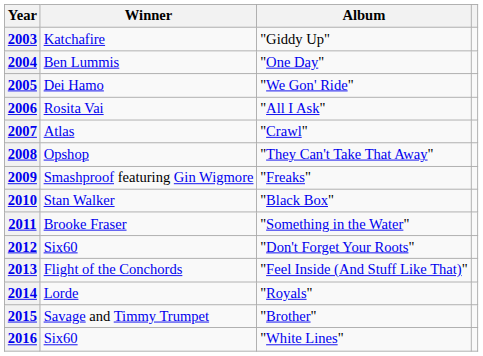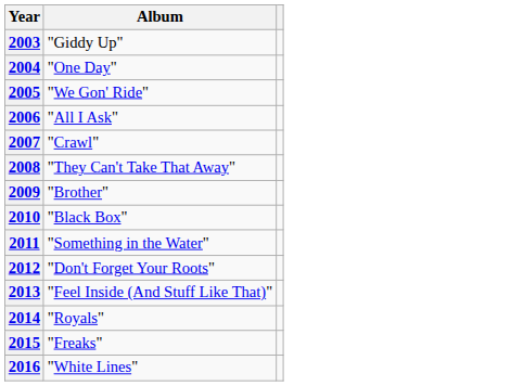 <table class="wikitable sortable">
 <tr>
 <th>Year</th>
-<th>Winner</th>
 <th>Album</th>
 <th></th>
 </tr>
 <tr>
 <th><a href='#'>2003</a></th>
-<td><a href='#'>Katchafire</a></td>
 <td>"Giddy Up"</td>
 <td align="center"></td>
 </tr>
 <tr>
 <th><a href='#'>2004</a></th>
-<td><a href='#'>Ben Lummis</a></td>
 <td>"<a href='#'>One Day</a>"</td>
 <td align="center"></td>
 </tr>
 <tr>
 <th><a href='#'>2005</a></th>
-<td><a href='#'>Dei Hamo</a></td>
 <td>"<a href='#'>We Gon' Ride</a>"</td>
 <td align="center"></td>
 </tr>
 <tr>
 <th><a href='#'>2006</a></th>
-<td><a href='#'>Rosita Vai</a></td>
 <td>"<a href='#'>All I Ask</a>"</td>
 <td align="center"></td>
 </tr>
 <tr>
 <th><a href='#'>2007</a></th>
-<td><a href='#'>Atlas</a></td>
 <td>"<a href='#'>Crawl</a>"</td>
 <td align="center"></td>
 </tr>
 <tr>
 <th><a href='#'>2008</a></th>
-<td><a href='#'>Opshop</a></td>
 <td>"<a href='#'>They Can't Take That Away</a>"</td>
 <td align="center"></td>
 </tr>
 <tr>
 <th><a href='#'>2009</a></th>
-<td><a href='#'>Smashproof</a> featuring <a href='#'>Gin Wigmore</a></td>
-<td>"<a href='#'>Freaks</a>"</td>
+<td>"<a href='#'>Brother</a>"</td>
 <td align="center"></td>
 </tr>
 <tr>
 <th><a href='#'>2010</a></th>
-<td><a href='#'>Stan Walker</a></td>
 <td>"<a href='#'>Black Box</a>"</td>
 <td align="center"></td>
 </tr>
 <tr>
 <th><a href='#'>2011</a></th>
-<td><a href='#'>Brooke Fraser</a></td>
 <td>"<a href='#'>Something in the Water</a>"</td>
 <td align="center"></td>
 </tr>
 <tr>
 <th><a href='#'>2012</a></th>
-<td><a href='#'>Six60</a></td>
 <td>"<a href='#'>Don't Forget Your Roots</a>"</td>
 <td align="center"></td>
 </tr>
 <tr>
 <th><a href='#'>2013</a></th>
-<td><a href='#'>Flight of the Conchords</a></td>
 <td>"<a href='#'>Feel Inside (And Stuff Like That)</a>"</td>
 <td align="center"></td>
 </tr>
 <tr>
 <th><a href='#'>2014</a></th>
-<td><a href='#'>Lorde</a></td>
 <td>"<a href='#'>Royals</a>"</td>
 <td align="center"></td>
 </tr>
 <tr>
 <th><a href='#'>2015</a></th>
-<td><a href='#'>Savage</a> and <a href='#'>Timmy Trumpet</a></td>
-<td>"<a href='#'>Brother</a>"</td>
+<td>"<a href='#'>Freaks</a>"</td>
 <td align="center"></td>
 </tr>
 <tr>
 <th><a href='#'>2016</a></th>
-<td><a href='#'>Six60</a></td>
 <td>"<a href='#'>White Lines</a>"</td>
 <td align="center"></td>
 </tr>
 </table>
